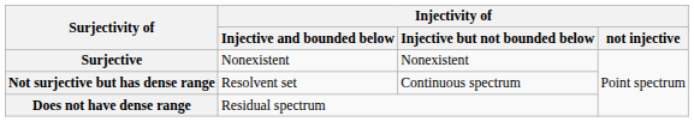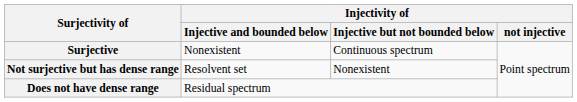 <table class="wikitable">
 <tr>
 <th rowspan=2>Surjectivity of </th>
 <th colspan=3>Injectivity of </th>
 </tr>
 <tr>
 <th>Injective and bounded below</th>
 <th>Injective but not bounded below</th>
 <th>not injective</th>
 </tr>
 <tr>
 <th>Surjective</th>
 <td>Nonexistent</td>
-<td>Nonexistent</td>
+<td>Continuous spectrum </td>
 <td rowspan=3>Point spectrum </td>
 </tr>
 <tr>
 <th>Not surjective but has dense range</th>
 <td>Resolvent set </td>
-<td>Continuous spectrum </td>
+<td>Nonexistent</td>
 </tr>
 <tr>
 <th>Does not have dense range</th>
 <td colspan=2>Residual spectrum </td>
 </tr>
 </table>
